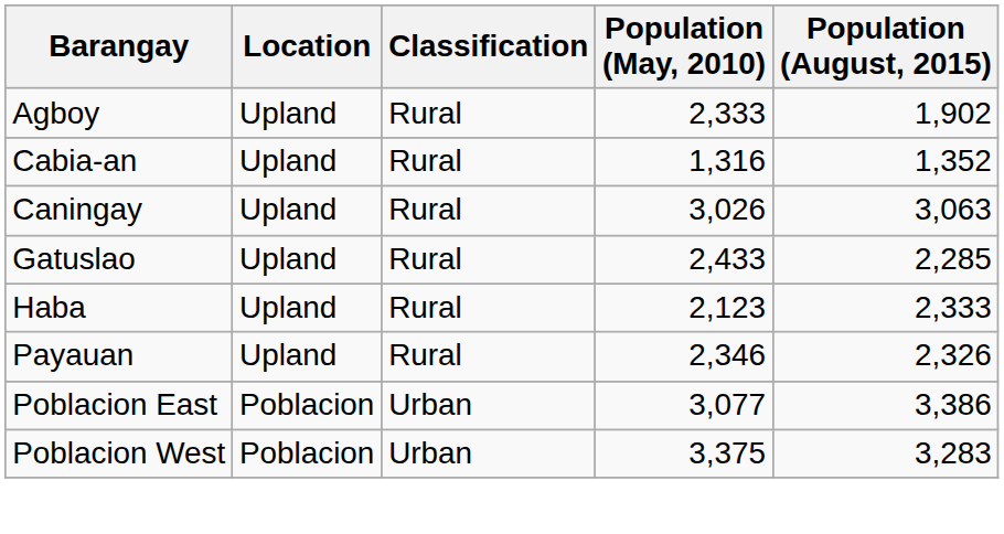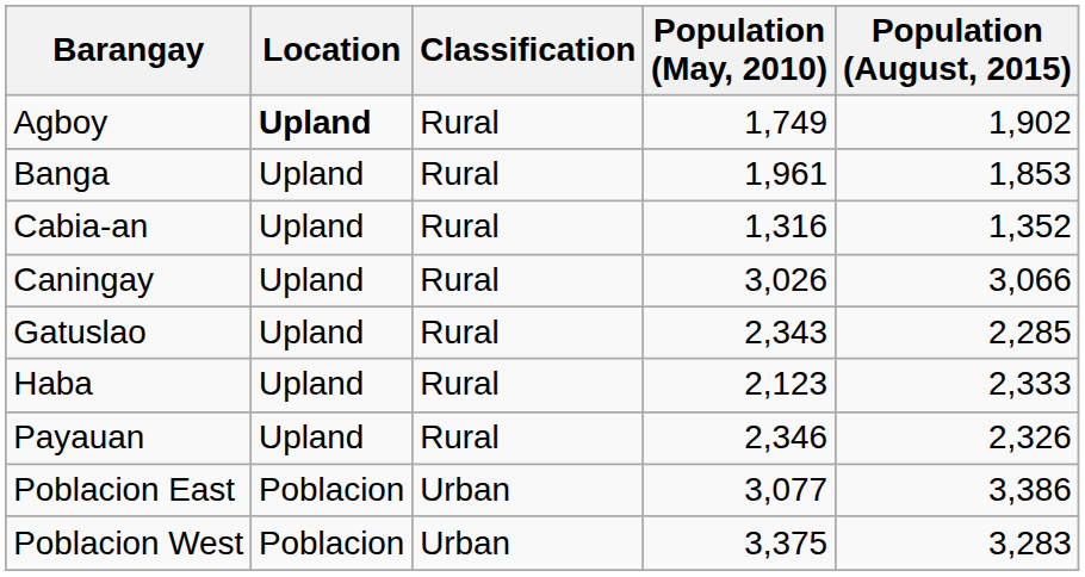 <table class="wikitable sortable">
 <tr>
 <th>Barangay</th>
 <th>Location</th>
 <th>Classification</th>
 <th>Population<br>(May, 2010)</th>
 <th>Population<br>(August, 2015)</th>
 </tr>
 <tr>
 <td>Agboy</td>
+<td><strong>Upland</strong></td>
+<td>Rural</td>
+<td align="right">1,749</td>
+<td align="right">1,902</td>
+</tr>
+<tr>
+<td>Banga</td>
 <td>Upland</td>
 <td>Rural</td>
-<td align="right">2,333</td>
-<td align="right">1,902</td>
+<td align="right">1,961</td>
+<td align="right">1,853</td>
 </tr>
 <tr>
 <td>Cabia-an</td>
 <td>Upland</td>
 <td>Rural</td>
 <td align="right">1,316</td>
 <td align="right">1,352</td>
 </tr>
 <tr>
 <td>Caningay</td>
 <td>Upland</td>
 <td>Rural</td>
 <td align="right">3,026</td>
-<td align="right">3,063</td>
+<td align="right">3,066</td>
 </tr>
 <tr>
 <td>Gatuslao</td>
 <td>Upland</td>
 <td>Rural</td>
-<td align="right">2,433</td>
+<td align="right">2,343</td>
 <td align="right">2,285</td>
 </tr>
 <tr>
 <td>Haba</td>
 <td>Upland</td>
 <td>Rural</td>
 <td align="right">2,123</td>
 <td align="right">2,333</td>
 </tr>
 <tr>
 <td>Payauan</td>
 <td>Upland</td>
 <td>Rural</td>
 <td align="right">2,346</td>
 <td align="right">2,326</td>
 </tr>
 <tr>
 <td>Poblacion East</td>
 <td>Poblacion</td>
 <td>Urban</td>
 <td align="right">3,077</td>
 <td align="right">3,386</td>
 </tr>
 <tr>
 <td>Poblacion West</td>
 <td>Poblacion</td>
 <td>Urban</td>
 <td align="right">3,375</td>
 <td align="right">3,283</td>
 </tr>
 </table>
